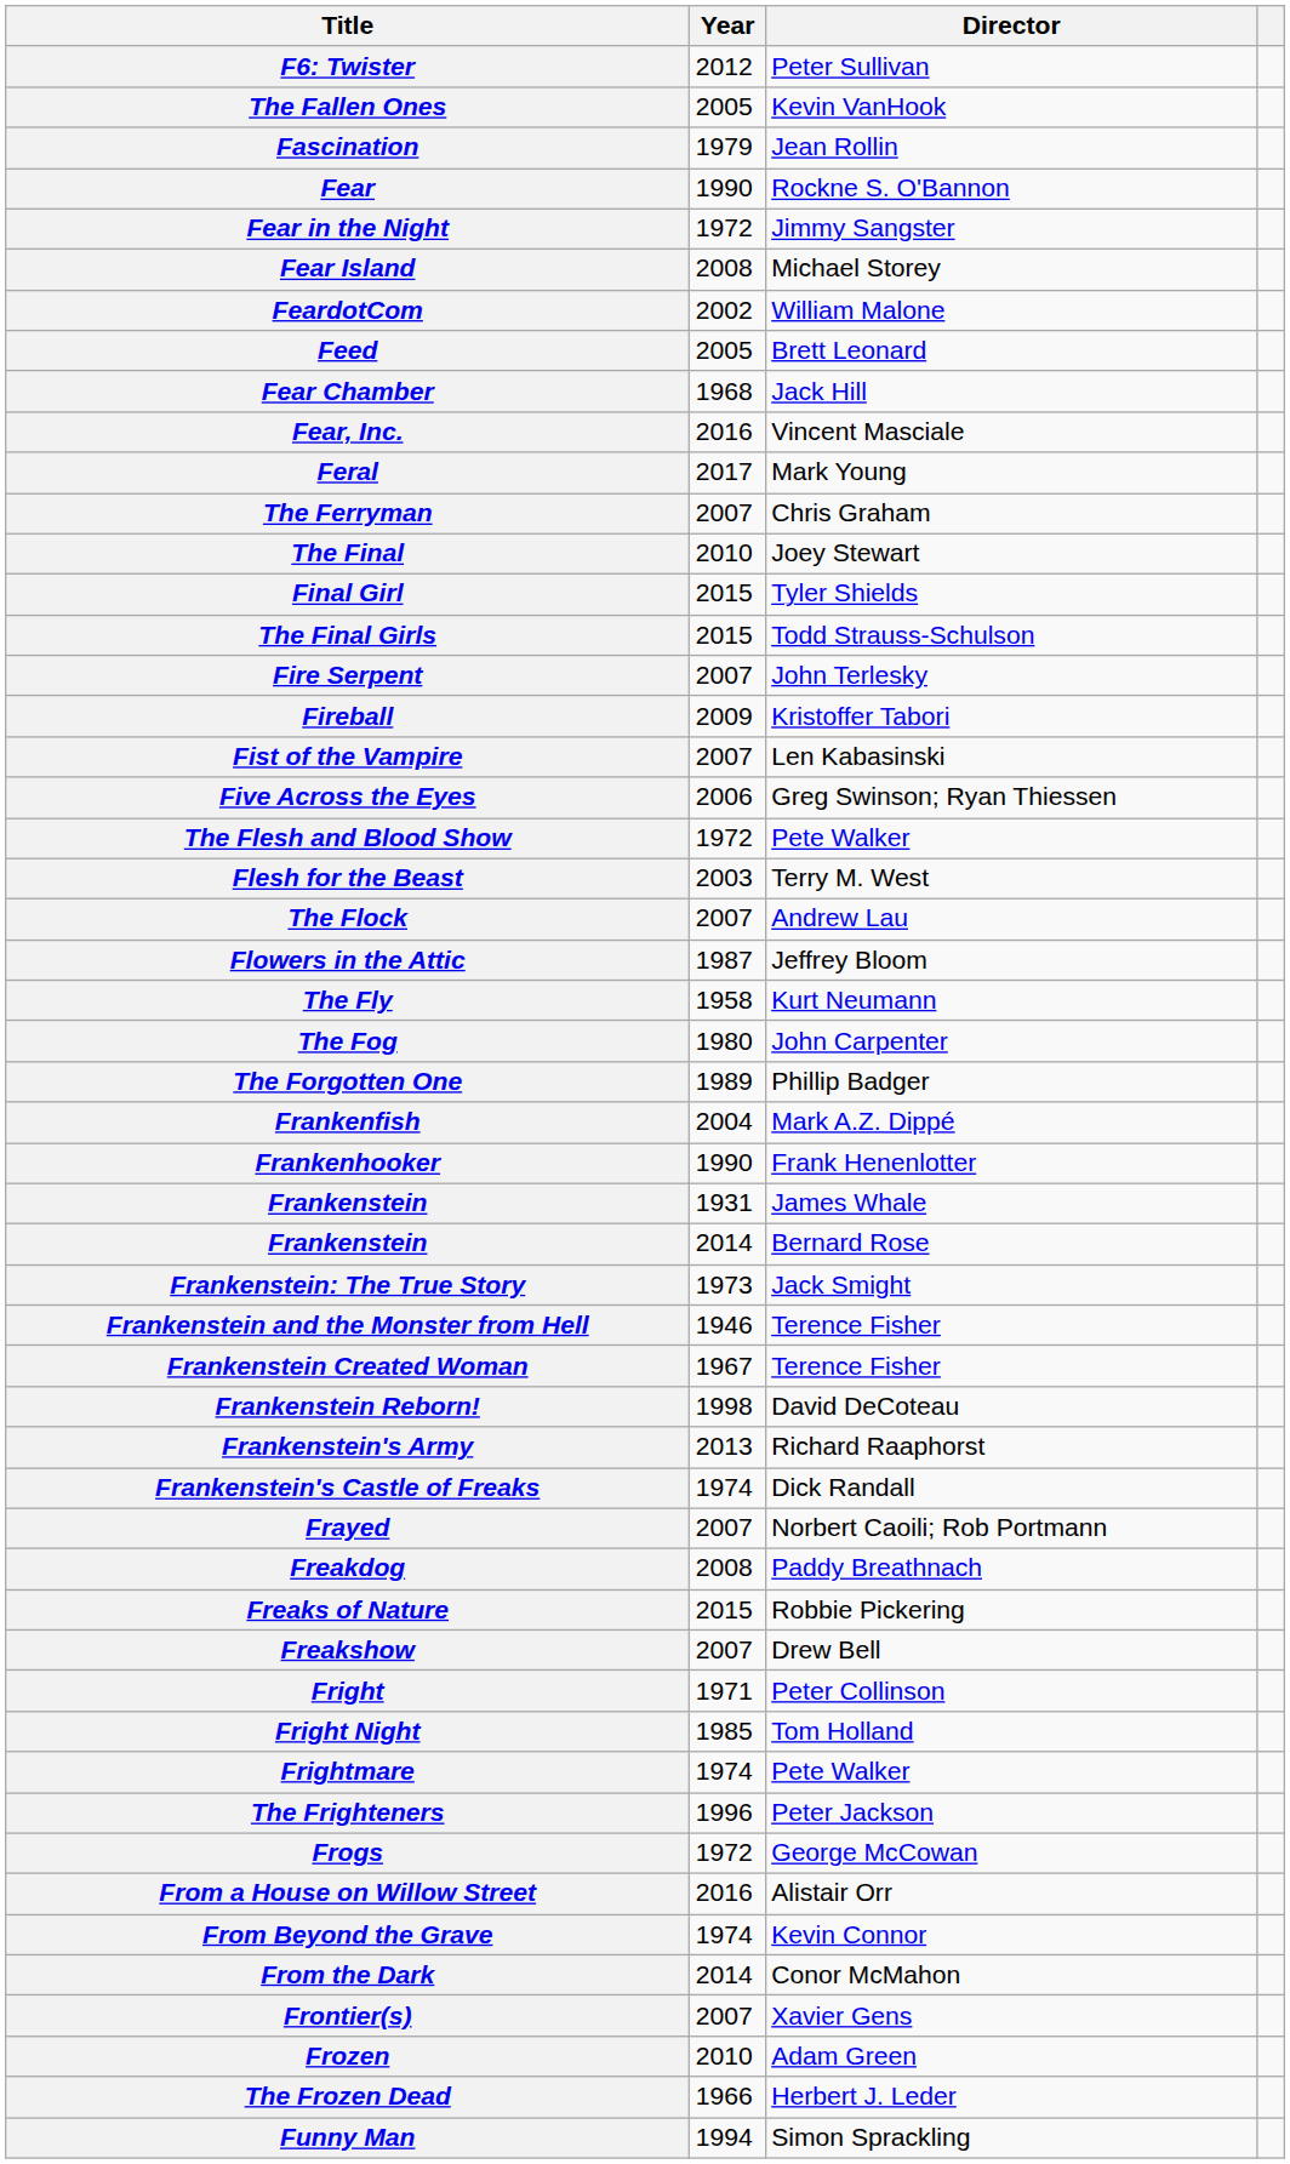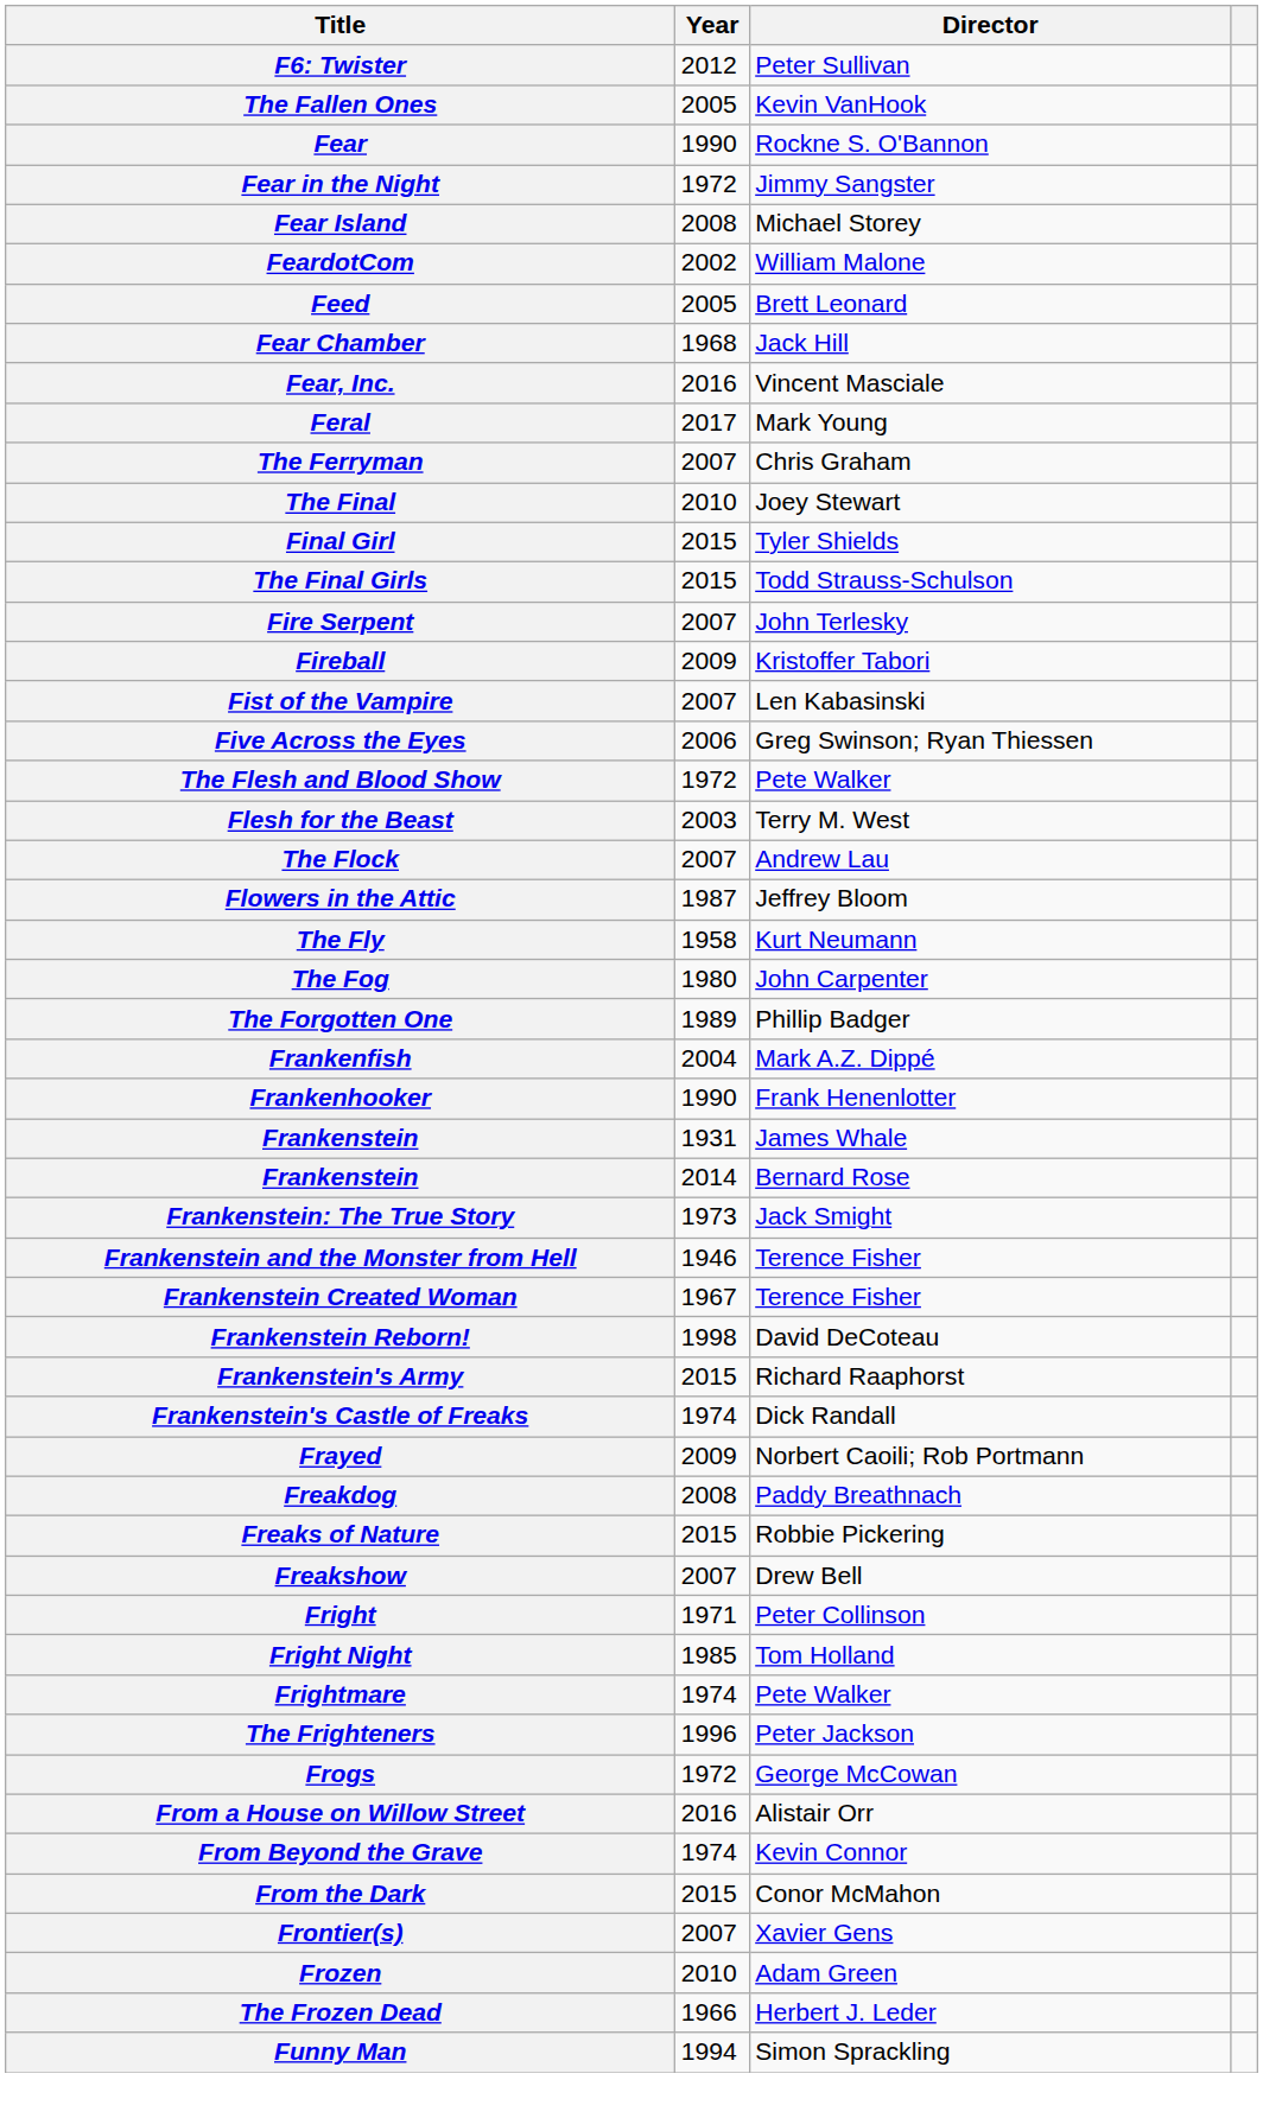 <table style="width:800px;" class="wikitable plainrowheaders sortable">
 <tr>
 <th width="420" scope="col">Title</th>
 <th width="40" scope="col">Year</th>
 <th width="300" scope="col">Director</th>
 <th scope="col"></th>
 </tr>
 <tr>
 <th scope="row"><em><a href='#'>F6: Twister</a></em></th>
 <td>2012</td>
 <td><a href='#'>Peter Sullivan</a></td>
 <td></td>
 </tr>
 <tr>
 <th scope="row"><em><a href='#'>The Fallen Ones</a></em></th>
 <td>2005</td>
 <td><a href='#'>Kevin VanHook</a></td>
-<td align="center"></td>
-</tr>
-<tr>
-<th scope="row"><em><a href='#'>Fascination</a></em></th>
-<td>1979</td>
-<td><a href='#'>Jean Rollin</a></td>
 <td align="center"></td>
 </tr>
 <tr>
 <th scope="row"><em><a href='#'>Fear</a></em></th>
 <td>1990</td>
 <td><a href='#'>Rockne S. O'Bannon</a></td>
 <td></td>
 </tr>
 <tr>
 <th scope="row"><em><a href='#'>Fear in the Night</a></em></th>
 <td>1972</td>
 <td><a href='#'>Jimmy Sangster</a></td>
 <td></td>
 </tr>
 <tr>
 <th scope="row"><em><a href='#'>Fear Island</a></em></th>
 <td>2008</td>
 <td>Michael Storey</td>
 <td></td>
 </tr>
 <tr>
 <th scope="row"><em><a href='#'>FeardotCom</a></em></th>
 <td>2002</td>
 <td><a href='#'>William Malone</a></td>
 <td></td>
 </tr>
 <tr>
 <th scope="row"><em><a href='#'>Feed</a></em></th>
 <td>2005</td>
 <td><a href='#'>Brett Leonard</a></td>
 <td></td>
 </tr>
 <tr>
 <th scope="row"><em><a href='#'>Fear Chamber</a></em></th>
 <td>1968</td>
 <td><a href='#'>Jack Hill</a></td>
 <td></td>
 </tr>
 <tr>
 <th scope="row"><em><a href='#'>Fear, Inc.</a></em></th>
 <td>2016</td>
 <td>Vincent Masciale</td>
 <td align="center"></td>
 </tr>
 <tr>
 <th scope="row"><em><a href='#'>Feral</a></em></th>
 <td>2017</td>
 <td>Mark Young</td>
 <td align="center"></td>
 </tr>
 <tr>
 <th scope="row"><em><a href='#'>The Ferryman</a></em></th>
 <td>2007</td>
 <td>Chris Graham</td>
 <td></td>
 </tr>
 <tr>
 <th scope="row"><em><a href='#'>The Final</a></em></th>
 <td>2010</td>
 <td>Joey Stewart</td>
 <td></td>
 </tr>
 <tr>
 <th scope="row"><em><a href='#'>Final Girl</a></em></th>
 <td>2015</td>
 <td><a href='#'>Tyler Shields</a></td>
 <td align="center"></td>
 </tr>
 <tr>
 <th scope="row"><em><a href='#'>The Final Girls</a></em></th>
 <td>2015</td>
 <td><a href='#'>Todd Strauss-Schulson</a></td>
 <td></td>
 </tr>
 <tr>
 <th scope="row"><em><a href='#'>Fire Serpent</a></em></th>
 <td>2007</td>
 <td><a href='#'>John Terlesky</a></td>
 <td></td>
 </tr>
 <tr>
 <th scope="row"><em><a href='#'>Fireball</a></em></th>
 <td>2009</td>
 <td><a href='#'>Kristoffer Tabori</a></td>
 <td></td>
 </tr>
 <tr>
 <th scope="row"><em><a href='#'>Fist of the Vampire</a></em></th>
 <td>2007</td>
 <td>Len Kabasinski</td>
 <td></td>
 </tr>
 <tr>
 <th scope="row"><em><a href='#'>Five Across the Eyes</a></em></th>
 <td>2006</td>
 <td>Greg Swinson; Ryan Thiessen</td>
 <td></td>
 </tr>
 <tr>
 <th scope="row"><em><a href='#'>The Flesh and Blood Show</a></em></th>
 <td>1972</td>
 <td><a href='#'>Pete Walker</a></td>
 <td></td>
 </tr>
 <tr>
 <th scope="row"><em><a href='#'>Flesh for the Beast</a></em></th>
 <td>2003</td>
 <td>Terry M. West</td>
 <td></td>
 </tr>
 <tr>
 <th scope="row"><em><a href='#'>The Flock</a></em></th>
 <td>2007</td>
 <td><a href='#'>Andrew Lau</a></td>
 <td></td>
 </tr>
 <tr>
 <th scope="row"><em><a href='#'>Flowers in the Attic</a></em></th>
 <td>1987</td>
 <td>Jeffrey Bloom</td>
 <td></td>
 </tr>
 <tr>
 <th scope="row"><em><a href='#'>The Fly</a></em></th>
 <td>1958</td>
 <td><a href='#'>Kurt Neumann</a></td>
 <td></td>
 </tr>
 <tr>
 <th scope="row"><em><a href='#'>The Fog</a></em></th>
 <td>1980</td>
 <td><a href='#'>John Carpenter</a></td>
 <td></td>
 </tr>
 <tr>
 <th scope="row"><em><a href='#'>The Forgotten One</a></em></th>
 <td>1989</td>
 <td>Phillip Badger</td>
 <td></td>
 </tr>
 <tr>
 <th scope="row"><em><a href='#'>Frankenfish</a></em></th>
 <td>2004</td>
 <td><a href='#'>Mark A.Z. Dippé</a></td>
 <td></td>
 </tr>
 <tr>
 <th scope="row"><em><a href='#'>Frankenhooker</a></em></th>
 <td>1990</td>
 <td><a href='#'>Frank Henenlotter</a></td>
 <td></td>
 </tr>
 <tr>
 <th scope="row"><em><a href='#'>Frankenstein</a></em></th>
 <td>1931</td>
 <td><a href='#'>James Whale</a></td>
 <td align="center"></td>
 </tr>
 <tr>
 <th scope="row"><em><a href='#'>Frankenstein</a></em></th>
 <td>2014</td>
 <td><a href='#'>Bernard Rose</a></td>
 <td></td>
 </tr>
 <tr>
 <th scope="row"><em><a href='#'>Frankenstein: The True Story</a></em></th>
 <td>1973</td>
 <td><a href='#'>Jack Smight</a></td>
 <td align="center"></td>
 </tr>
 <tr>
 <th scope="row"><em><a href='#'>Frankenstein and the Monster from Hell</a></em></th>
 <td>1946</td>
 <td><a href='#'>Terence Fisher</a></td>
 <td align="center"></td>
 </tr>
 <tr>
 <th scope="row"><em><a href='#'>Frankenstein Created Woman</a></em></th>
 <td>1967</td>
 <td><a href='#'>Terence Fisher</a></td>
 <td align="center"></td>
 </tr>
 <tr>
 <th scope="row"><em><a href='#'>Frankenstein Reborn!</a></em></th>
 <td>1998</td>
 <td>David DeCoteau</td>
 <td></td>
 </tr>
 <tr>
 <th scope="row"><em><a href='#'>Frankenstein's Army</a></em></th>
-<td>2013</td>
+<td>2015</td>
 <td>Richard Raaphorst</td>
 <td align="center"></td>
 </tr>
 <tr>
 <th scope="row"><em><a href='#'>Frankenstein's Castle of Freaks</a></em></th>
 <td>1974</td>
 <td>Dick Randall</td>
 <td></td>
 </tr>
 <tr>
 <th scope="row"><em><a href='#'>Frayed</a></em></th>
-<td>2007</td>
+<td>2009</td>
 <td>Norbert Caoili; Rob Portmann</td>
 <td></td>
 </tr>
 <tr>
 <th scope="row"><em><a href='#'>Freakdog</a></em></th>
 <td>2008</td>
 <td><a href='#'>Paddy Breathnach</a></td>
 <td></td>
 </tr>
 <tr>
 <th scope="row"><em><a href='#'>Freaks of Nature</a></em></th>
 <td>2015</td>
 <td>Robbie Pickering</td>
 <td align="center"></td>
 </tr>
 <tr>
 <th scope="row"><em><a href='#'>Freakshow</a></em></th>
 <td>2007</td>
 <td>Drew Bell</td>
 <td></td>
 </tr>
 <tr>
 <th scope="row"><em><a href='#'>Fright</a></em></th>
 <td>1971</td>
 <td><a href='#'>Peter Collinson</a></td>
 <td></td>
 </tr>
 <tr>
 <th scope="row"><em><a href='#'>Fright Night</a></em></th>
 <td>1985</td>
 <td><a href='#'>Tom Holland</a></td>
 <td align="center"></td>
 </tr>
 <tr>
 <th scope="row"><em><a href='#'>Frightmare</a></em></th>
 <td>1974</td>
 <td><a href='#'>Pete Walker</a></td>
 <td></td>
 </tr>
 <tr>
 <th scope="row"><em><a href='#'>The Frighteners</a></em></th>
 <td>1996</td>
 <td><a href='#'>Peter Jackson</a></td>
 <td align="center"></td>
 </tr>
 <tr>
 <th scope="row"><em><a href='#'>Frogs</a></em></th>
 <td>1972</td>
 <td><a href='#'>George McCowan</a></td>
 <td></td>
 </tr>
 <tr>
 <th scope="row"><em><a href='#'>From a House on Willow Street</a></em></th>
 <td>2016</td>
 <td>Alistair Orr</td>
 <td align="center"></td>
 </tr>
 <tr>
 <th scope="row"><em><a href='#'>From Beyond the Grave</a></em></th>
 <td>1974</td>
 <td><a href='#'>Kevin Connor</a></td>
 <td align="center"></td>
 </tr>
 <tr>
 <th scope="row"><em><a href='#'>From the Dark</a></em></th>
-<td>2014</td>
+<td>2015</td>
 <td>Conor McMahon</td>
 <td></td>
 </tr>
 <tr>
 <th scope="row"><em><a href='#'>Frontier(s)</a></em></th>
 <td>2007</td>
 <td><a href='#'>Xavier Gens</a></td>
 <td></td>
 </tr>
 <tr>
 <th scope="row"><em><a href='#'>Frozen</a></em></th>
 <td>2010</td>
 <td><a href='#'>Adam Green</a></td>
 <td align="center"></td>
 </tr>
 <tr>
 <th scope="row"><em><a href='#'>The Frozen Dead</a></em></th>
 <td>1966</td>
 <td><a href='#'>Herbert J. Leder</a></td>
 <td align= "center"></td>
 </tr>
 <tr>
 <th scope="row"><em><a href='#'>Funny Man</a></em></th>
 <td>1994</td>
 <td>Simon Sprackling</td>
 <td></td>
 </tr>
 </table>
